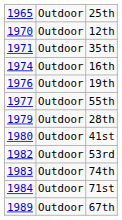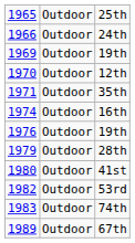 <table class="wikitable">
 <tr align="center">
 <td><a href='#'>1965</a></td>
 <td>Outdoor</td>
 <td>25th</td>
+</tr>
+<tr align="center">
+<td><a href='#'>1966</a></td>
+<td>Outdoor</td>
+<td>24th</td>
+</tr>
+<tr align="center">
+<td><a href='#'>1969</a></td>
+<td>Outdoor</td>
+<td>19th</td>
 </tr>
 <tr align="center">
 <td><a href='#'>1970</a></td>
 <td>Outdoor</td>
 <td>12th</td>
 </tr>
 <tr align="center">
 <td><a href='#'>1971</a></td>
 <td>Outdoor</td>
 <td>35th</td>
 </tr>
 <tr align="center">
 <td><a href='#'>1974</a></td>
 <td>Outdoor</td>
 <td>16th</td>
 </tr>
 <tr align="center">
 <td><a href='#'>1976</a></td>
 <td>Outdoor</td>
 <td>19th</td>
 </tr>
 <tr align="center">
-<td><a href='#'>1977</a></td>
-<td>Outdoor</td>
-<td>55th</td>
-</tr>
-<tr align="center">
 <td><a href='#'>1979</a></td>
 <td>Outdoor</td>
 <td>28th</td>
 </tr>
 <tr align="center">
 <td><a href='#'>1980</a></td>
 <td>Outdoor</td>
 <td>41st</td>
 </tr>
 <tr align="center">
 <td><a href='#'>1982</a></td>
 <td>Outdoor</td>
 <td>53rd</td>
 </tr>
 <tr align="center">
 <td><a href='#'>1983</a></td>
 <td>Outdoor</td>
 <td>74th</td>
 </tr>
 <tr align="center">
-<td><a href='#'>1984</a></td>
-<td>Outdoor</td>
-<td>71st</td>
-</tr>
-<tr align="center">
 <td><a href='#'>1989</a></td>
 <td>Outdoor</td>
 <td>67th</td>
 </tr>
 </table>
